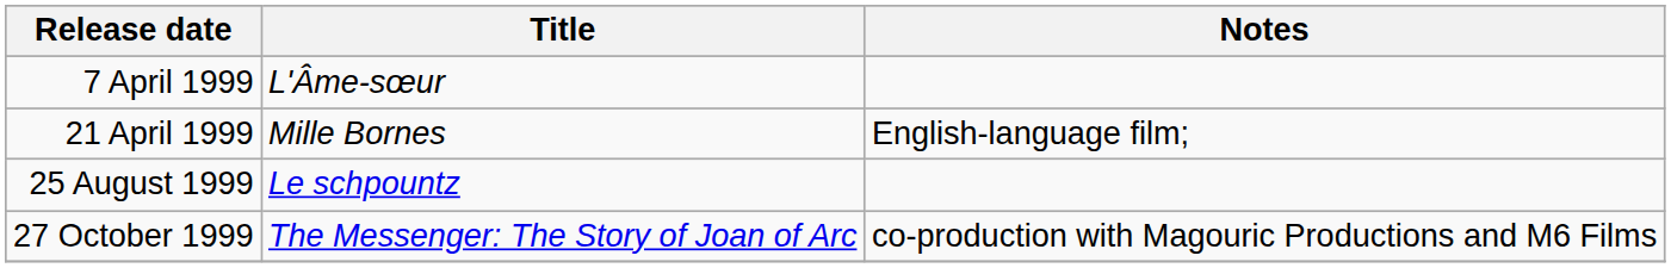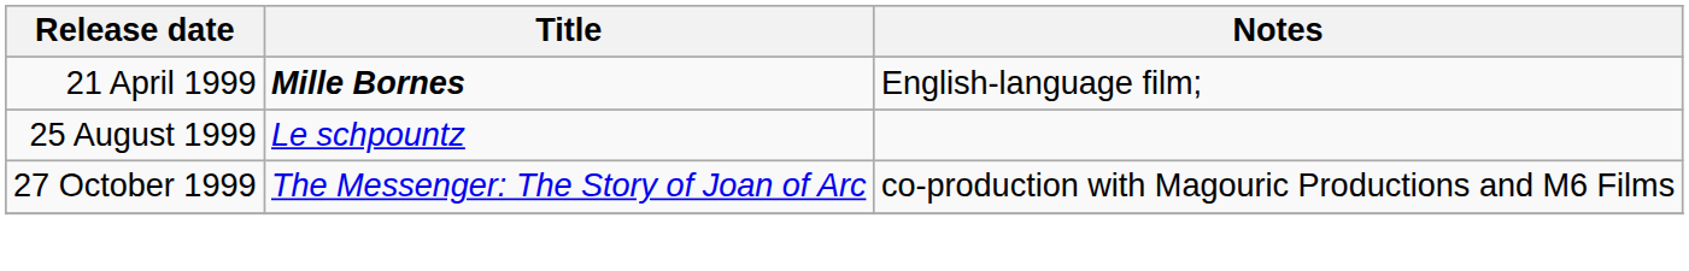 <table class="wikitable sortable">
 <tr>
 <th scope="col">Release date</th>
 <th>Title</th>
 <th>Notes</th>
 </tr>
 <tr>
-<td style="text-align:right;">7 April 1999</td>
-<td><em>L'Âme-sœur</em></td>
-<td></td>
-</tr>
-<tr>
 <td style="text-align:right;">21 April 1999</td>
-<td><em>Mille Bornes</em></td>
+<td><strong><em>Mille Bornes</em></strong></td>
 <td>English-language film;</td>
 </tr>
 <tr>
 <td style="text-align:right;">25 August 1999</td>
 <td><em><a href='#'>Le schpountz</a></em></td>
 <td></td>
 </tr>
 <tr>
 <td style="text-align:right;">27 October 1999</td>
 <td><em><a href='#'>The Messenger: The Story of Joan of Arc</a></em></td>
 <td>co-production with Magouric Productions and M6 Films</td>
 </tr>
 <tr>
 </tr>
 </table>
